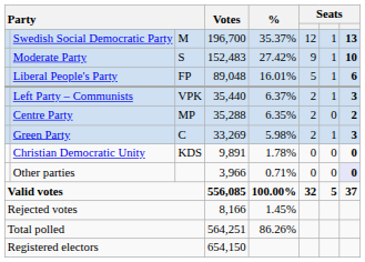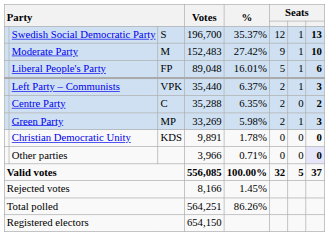 <table class="wikitable" border="1" style="text-align:right;">
 <tr>
 <th style="text-align:left;" valign=bottom rowspan=2 colspan=3>Party</th>
 <th align=center valign=bottom rowspan=2 width="50">Votes</th>
 <th align=center valign=bottom rowspan=2 width="50">%</th>
 <th colspan=3>Seats</th>
 </tr>
 <tr>
 <th align=center valign=bottom width="20"><small></small></th>
 <th align=center valign=bottom width="20"><small><a href='#'></a></small></th>
 <th align=center valign=bottom width="20"><small></small></th>
 </tr>
 <tr style="background:#CEE0F2;">
 <td></td>
 <td align=left style="white-space: nowrap;"><a href='#'>Swedish Social Democratic Party</a></td>
-<td align=left>M</td>
+<td align=left>S</td>
 <td>196,700</td>
 <td>35.37%</td>
 <td>12</td>
 <td>1</td>
 <td><strong>13</strong></td>
 </tr>
 <tr style="background:#CEE0F2;">
 <td></td>
 <td align=left><a href='#'>Moderate Party</a></td>
-<td align=left>S</td>
+<td align=left>M</td>
 <td>152,483</td>
 <td>27.42%</td>
 <td>9</td>
 <td>1</td>
 <td><strong>10</strong></td>
 </tr>
 <tr style="background:#CEE0F2;">
 <td></td>
 <td align=left><a href='#'>Liberal People's Party</a></td>
 <td align=left>FP</td>
 <td>89,048</td>
 <td>16.01%</td>
 <td>5</td>
 <td>1</td>
 <td><strong>6</strong></td>
 </tr>
 <tr style="background:#CEE0F2; border-top:3px solid darkgray;">
 <td></td>
 <td align=left><a href='#'>Left Party – Communists</a></td>
 <td align=left>VPK</td>
 <td>35,440</td>
 <td>6.37%</td>
 <td>2</td>
 <td>1</td>
 <td><strong>3</strong></td>
 </tr>
 <tr style="background:#CEE0F2;">
 <td></td>
 <td align=left><a href='#'>Centre Party</a></td>
-<td align=left>MP</td>
+<td align=left>C</td>
 <td>35,288</td>
 <td>6.35%</td>
 <td>2</td>
 <td>0</td>
 <td><strong>2</strong></td>
 </tr>
 <tr style="background:#CEE0F2;">
 <td></td>
 <td align=left><a href='#'>Green Party</a></td>
-<td align=left>C</td>
+<td align=left>MP</td>
 <td>33,269</td>
 <td>5.98%</td>
 <td>2</td>
 <td>1</td>
 <td><strong>3</strong></td>
 </tr>
 <tr>
 <td></td>
 <td align=left><a href='#'>Christian Democratic Unity</a></td>
 <td align=left>KDS</td>
 <td>9,891</td>
 <td>1.78%</td>
 <td>0</td>
 <td>0</td>
 <td><strong>0</strong></td>
 </tr>
 <tr>
 <td></td>
 <td align=left>Other parties</td>
 <td></td>
 <td>3,966</td>
 <td>0.71%</td>
 <td>0</td>
 <td>0</td>
 <td style="background: lavender;"><strong>0</strong></td>
 </tr>
 <tr style="font-weight:bold">
 <td align=left colspan=3>Valid votes</td>
 <td>556,085</td>
 <td>100.00%</td>
 <td>32</td>
 <td>5</td>
 <td>37</td>
 </tr>
 <tr>
 <td align=left colspan=3>Rejected votes</td>
 <td>8,166</td>
 <td>1.45%</td>
 <td></td>
 <td></td>
 <td></td>
 </tr>
 <tr>
 <td align=left colspan=3>Total polled</td>
 <td>564,251</td>
 <td>86.26%</td>
 <td></td>
 <td></td>
 <td></td>
 </tr>
 <tr>
 <td align=left colspan=3>Registered electors</td>
 <td>654,150</td>
 <td></td>
 <td></td>
 <td></td>
 <td></td>
 </tr>
 </table>
